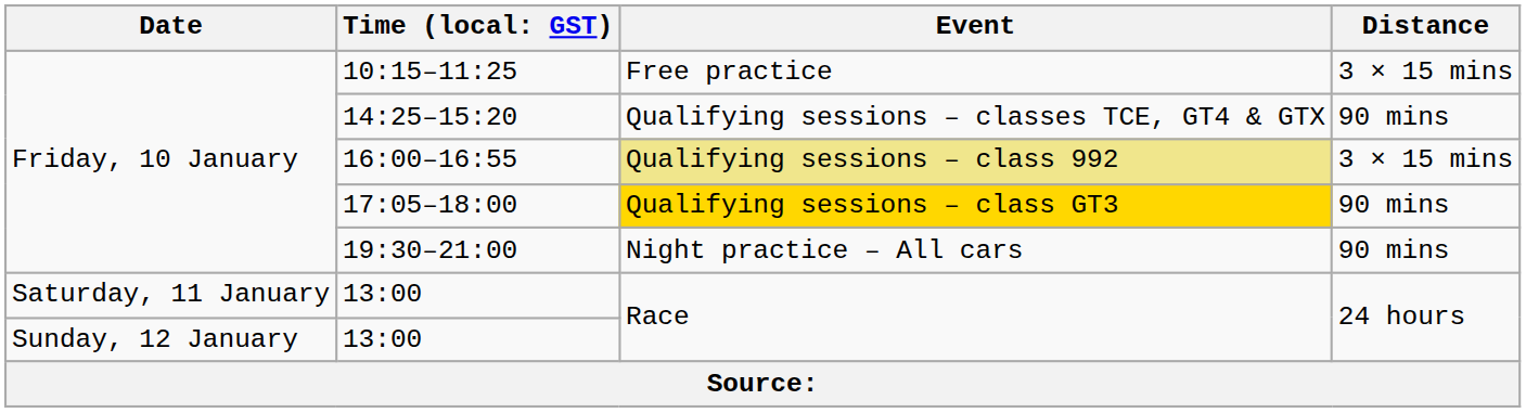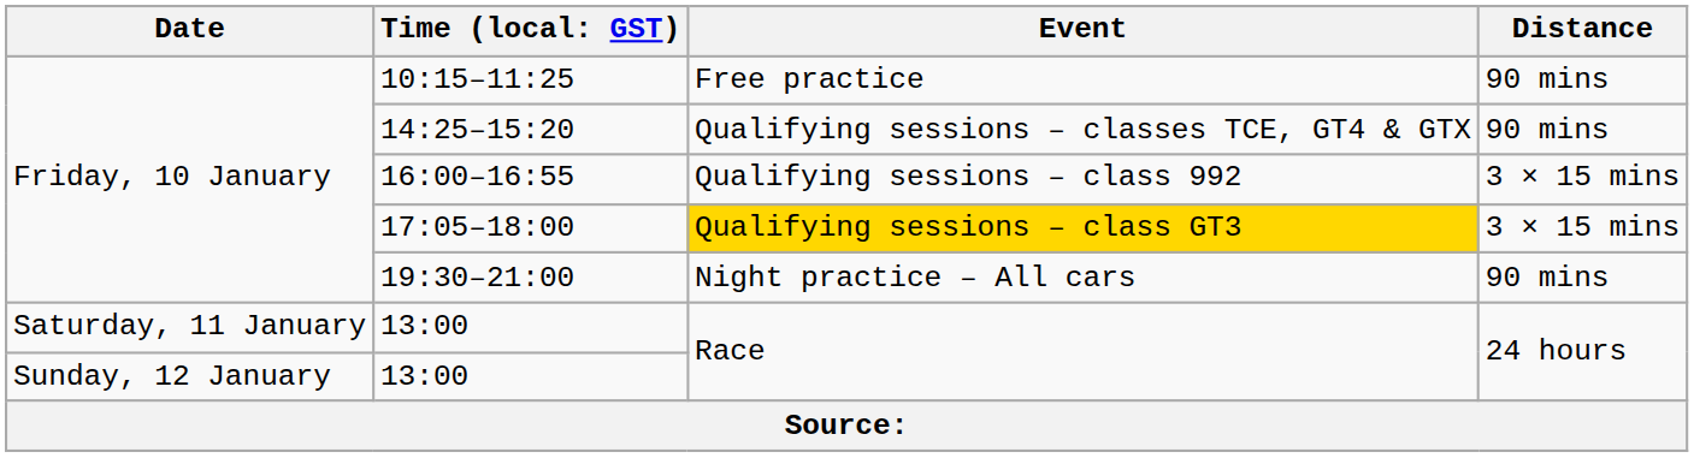 <table class="wikitable" style="font-size: 90%;">
 <tr>
 <th>Date</th>
 <th>Time (local: <a href='#'>GST</a>)</th>
 <th>Event</th>
 <th>Distance</th>
 </tr>
 <tr>
 <td rowspan=5>Friday, 10 January</td>
 <td>10:15–11:25</td>
 <td>Free practice</td>
-<td>3 × 15 mins</td>
+<td>90 mins</td>
 </tr>
 <tr>
 <td>14:25–15:20</td>
 <td>Qualifying sessions – classes TCE, GT4 & GTX</td>
 <td>90 mins</td>
 </tr>
 <tr>
 <td>16:00–16:55</td>
-<td style="background: khaki;">Qualifying sessions – class 992</td>
+<td>Qualifying sessions – class 992</td>
 <td>3 × 15 mins</td>
 </tr>
 <tr>
 <td>17:05–18:00</td>
 <td style="background: gold;">Qualifying sessions – class GT3</td>
-<td>90 mins</td>
+<td>3 × 15 mins</td>
 </tr>
 <tr>
 <td>19:30–21:00</td>
 <td>Night practice – All cars</td>
 <td>90 mins</td>
 </tr>
 <tr>
 <td>Saturday, 11 January</td>
 <td>13:00</td>
 <td rowspan=2>Race</td>
 <td rowspan=2>24 hours</td>
 </tr>
 <tr>
 <td>Sunday, 12 January</td>
 <td>13:00</td>
 </tr>
 <tr>
 <th colspan=4>Source:</th>
 </tr>
 </table>
